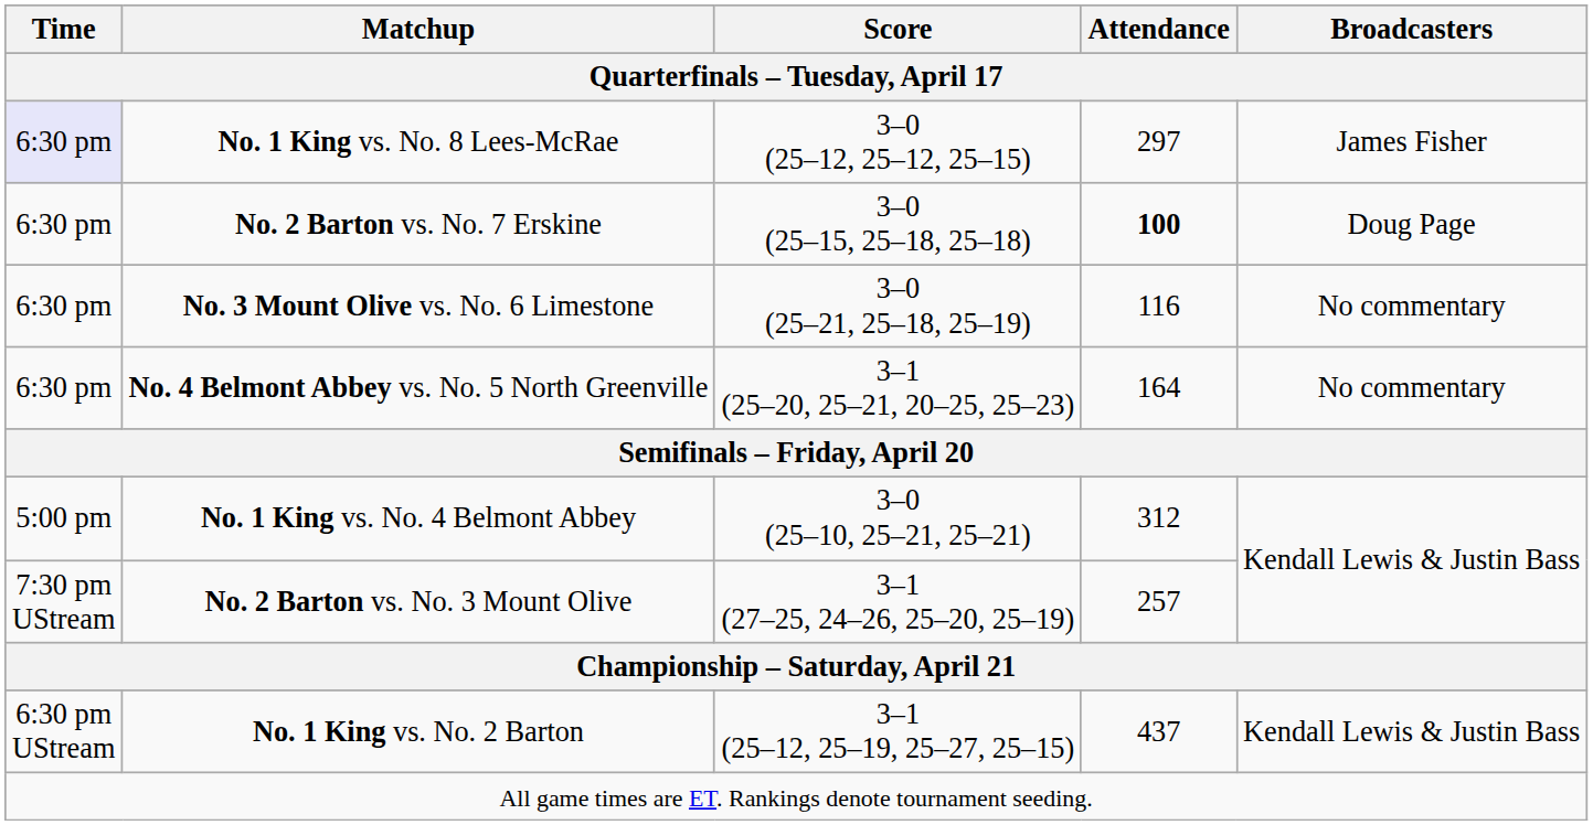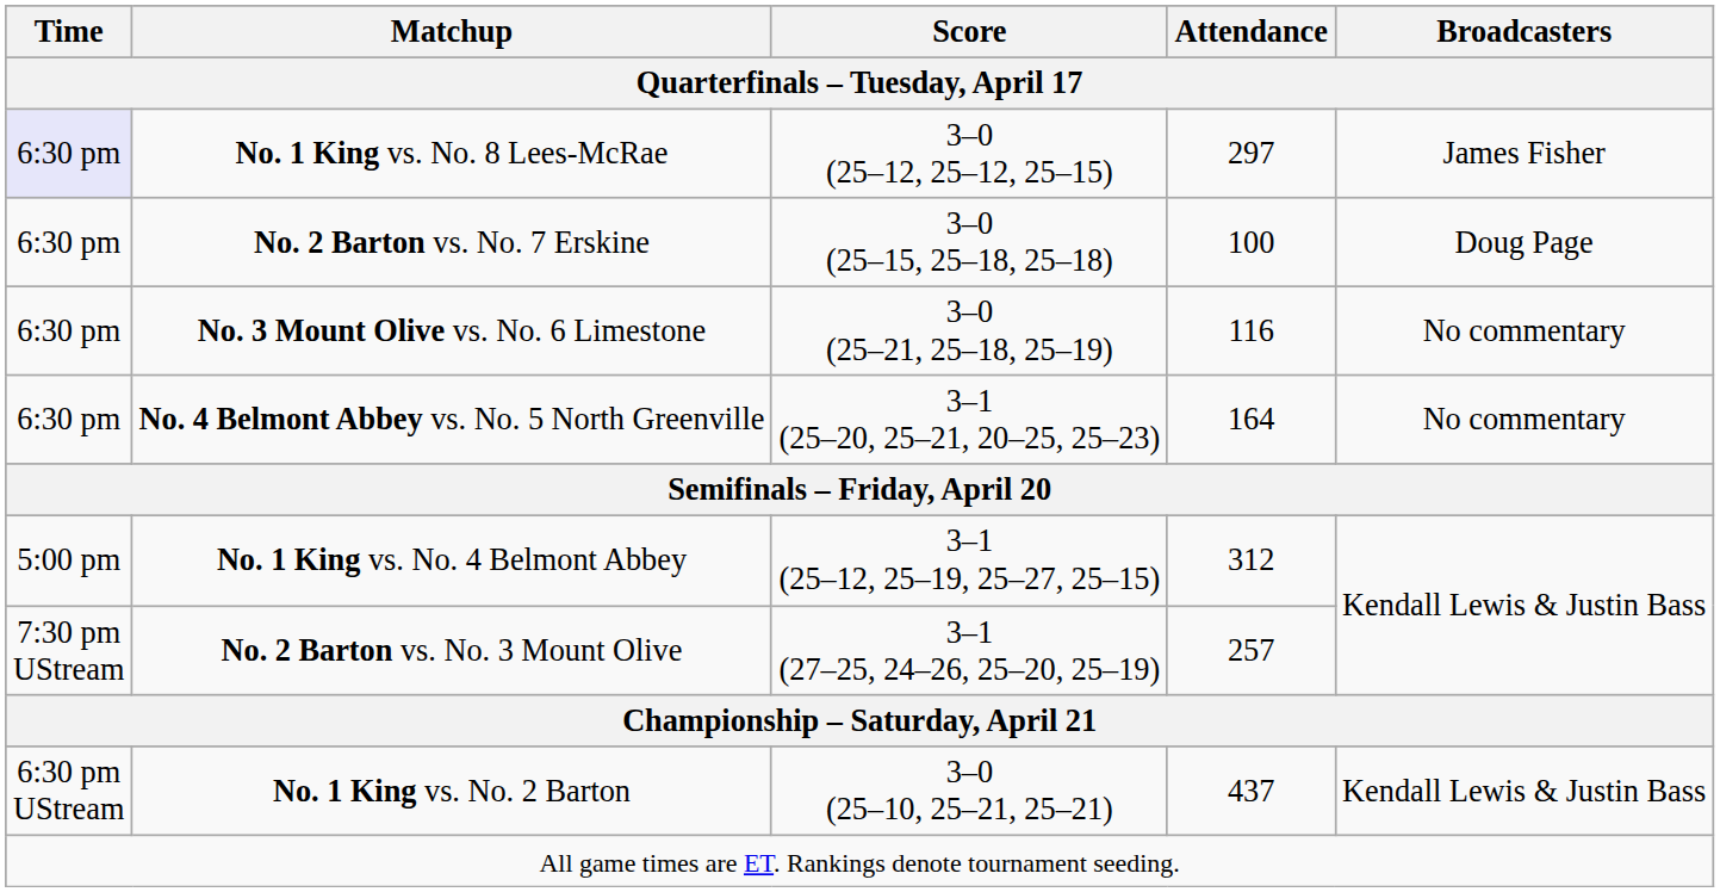 <table class="wikitable" style="font-size: 95%;text-align:center">
 <tr>
 <th>Time</th>
 <th>Matchup</th>
 <th>Score</th>
 <th>Attendance</th>
 <th>Broadcasters</th>
 </tr>
 <tr>
 <th colspan=5>Quarterfinals – Tuesday, April 17</th>
 </tr>
 <tr>
 <td style="background: lavender;">6:30 pm<br></td>
 <td><strong>No. 1 King</strong> vs. No. 8 Lees-McRae</td>
 <td>3–0<br>(25–12, 25–12, 25–15)</td>
 <td>297</td>
 <td>James Fisher</td>
 </tr>
 <tr>
 <td>6:30 pm<br></td>
 <td><strong>No. 2 Barton</strong> vs. No. 7 Erskine</td>
 <td>3–0<br>(25–15, 25–18, 25–18)</td>
-<td><strong>100</strong></td>
+<td>100</td>
 <td>Doug Page</td>
 </tr>
 <tr>
 <td>6:30 pm<br></td>
 <td><strong>No. 3 Mount Olive</strong> vs. No. 6 Limestone</td>
 <td>3–0<br>(25–21, 25–18, 25–19)</td>
 <td>116</td>
 <td>No commentary</td>
 </tr>
 <tr>
 <td>6:30 pm<br></td>
 <td><strong>No. 4 Belmont Abbey</strong> vs. No. 5 North Greenville</td>
 <td>3–1<br>(25–20, 25–21, 20–25, 25–23)</td>
 <td>164</td>
 <td>No commentary</td>
 </tr>
 <tr>
 <th colspan=5>Semifinals – Friday, April 20</th>
 </tr>
 <tr>
 <td>5:00 pm<br></td>
 <td><strong>No. 1 King</strong> vs. No. 4 Belmont Abbey</td>
-<td>3–0<br>(25–10, 25–21, 25–21)</td>
+<td>3–1<br>(25–12, 25–19, 25–27, 25–15)</td>
 <td>312</td>
 <td rowspan=2>Kendall Lewis & Justin Bass</td>
 </tr>
 <tr>
 <td>7:30 pm<br>UStream</td>
 <td><strong>No. 2 Barton</strong> vs. No. 3 Mount Olive</td>
 <td>3–1<br>(27–25, 24–26, 25–20, 25–19)</td>
 <td>257</td>
 </tr>
 <tr>
 <th colspan=5>Championship – Saturday, April 21</th>
 </tr>
 <tr>
 <td>6:30 pm<br>UStream</td>
 <td><strong>No. 1 King</strong> vs. No. 2 Barton</td>
-<td>3–1<br>(25–12, 25–19, 25–27, 25–15)</td>
+<td>3–0<br>(25–10, 25–21, 25–21)</td>
 <td>437</td>
 <td>Kendall Lewis & Justin Bass</td>
 </tr>
 <tr>
 <td colspan=5><small>All game times are <a href='#'>ET</a>. Rankings denote tournament seeding.</small></td>
 </tr>
 </table>
